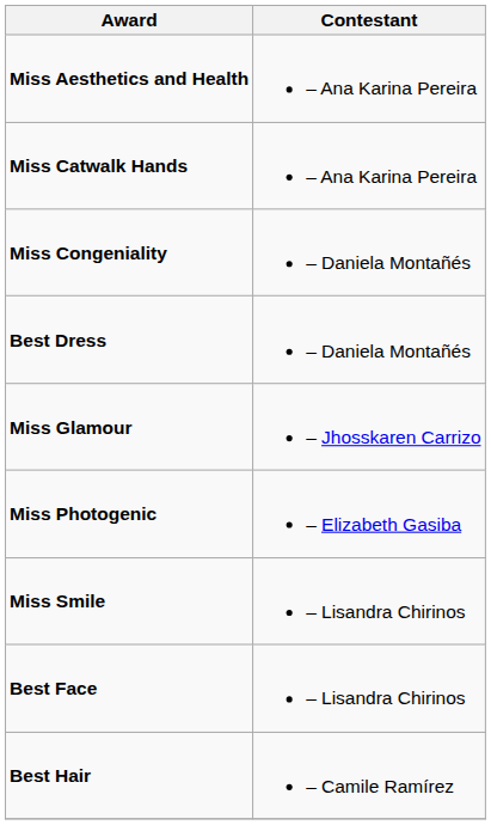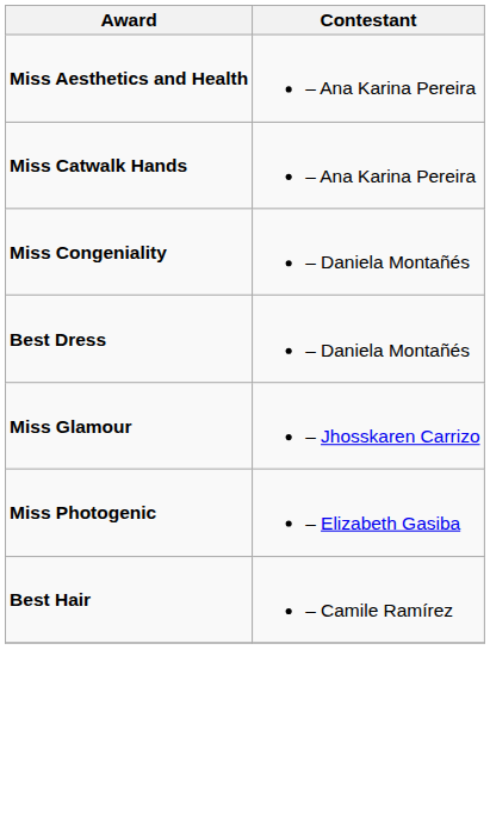 <table class="wikitable unsortable" style="font-size:95%;">
 <tr>
 <th>Award</th>
 <th>Contestant</th>
 </tr>
 <tr>
 <td><strong>Miss Aesthetics and Health</strong></td>
 <td><br><ul><li><strong></strong> – Ana Karina Pereira</li></ul></td>
 </tr>
 <tr>
 <td><strong>Miss Catwalk Hands</strong></td>
 <td><br><ul><li><strong></strong> – Ana Karina Pereira</li></ul></td>
 </tr>
 <tr>
 <td><strong>Miss Congeniality</strong></td>
 <td><br><ul><li><strong></strong> – Daniela Montañés</li></ul></td>
 </tr>
 <tr>
 <td><strong>Best Dress</strong></td>
 <td><br><ul><li><strong></strong> – Daniela Montañés</li></ul></td>
 </tr>
 <tr>
 <td><strong>Miss Glamour</strong></td>
 <td><br><ul><li><strong></strong> – <a href='#'>Jhosskaren Carrizo</a></li></ul></td>
 </tr>
 <tr>
 <td><strong>Miss Photogenic</strong></td>
 <td><br><ul><li><strong></strong> – <a href='#'>Elizabeth Gasiba</a></li></ul></td>
 </tr>
 <tr>
-<td><strong>Miss Smile</strong></td>
-<td><br><ul><li><strong></strong> – Lisandra Chirinos</li></ul></td>
-</tr>
-<tr>
-<td><strong>Best Face</strong></td>
-<td><br><ul><li><strong></strong> – Lisandra Chirinos</li></ul></td>
-</tr>
-<tr>
 <td><strong>Best Hair</strong></td>
 <td><br><ul><li><strong></strong> – Camile Ramírez</li></ul></td>
 </tr>
 <tr>
 </tr>
 </table>
